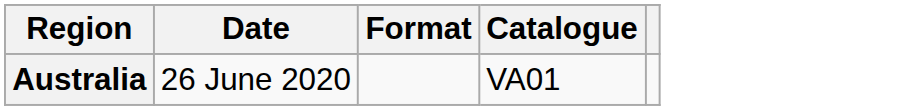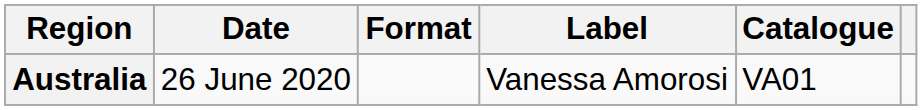 <table class="wikitable plainrowheaders">
 <tr>
 <th scope="col">Region</th>
 <th scope="col">Date</th>
 <th scope="col">Format</th>
+<th scope="col">Label</th>
 <th scope="col">Catalogue</th>
 <th scope="col"></th>
 </tr>
 <tr>
 <th scope="row">Australia</th>
 <td>26 June 2020</td>
 <td></td>
+<td>Vanessa Amorosi</td>
 <td>VA01</td>
 <td align="center"></td>
 </tr>
 </table>
